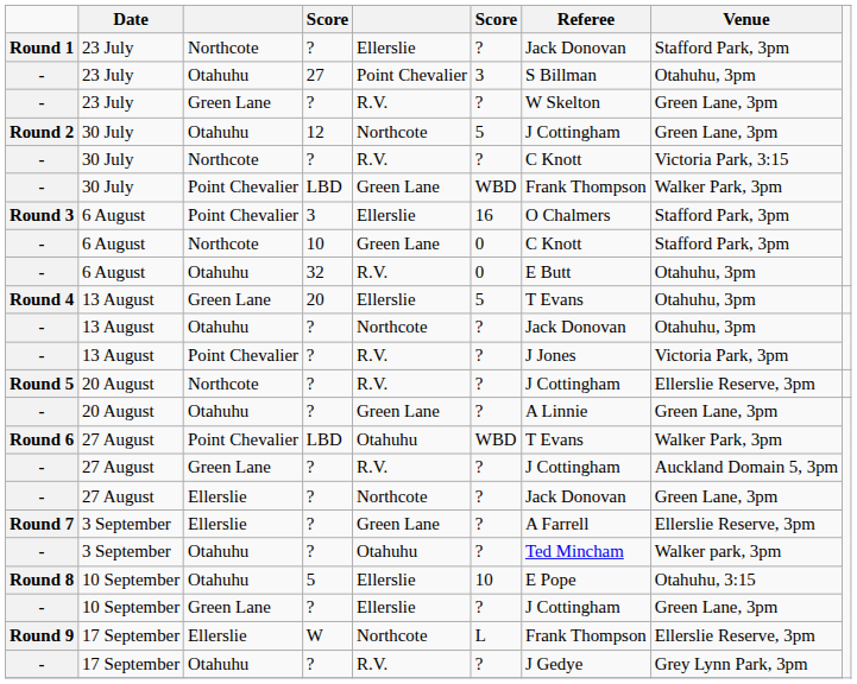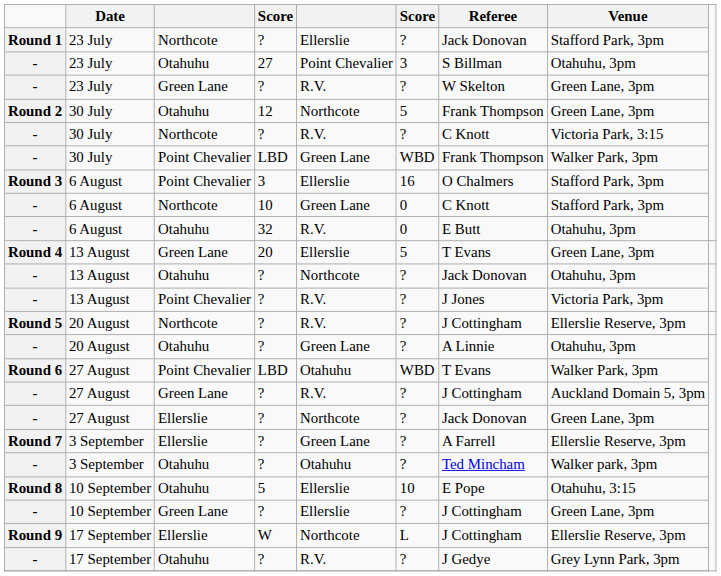 <table class="wikitable mw-collapsible">
 <tr>
 <td></td>
 <th scope="col">Date</th>
 <th scope="col"></th>
 <th scope="col">Score</th>
 <th scope="col"></th>
 <th scope="col">Score</th>
 <th scope="col">Referee</th>
 <th scope="col">Venue</th>
 </tr>
 <tr>
 <th scope="row">Round 1</th>
 <td>23 July </td>
 <td>Northcote</td>
 <td>?</td>
 <td>Ellerslie</td>
 <td>?</td>
 <td>Jack Donovan</td>
 <td>Stafford Park, 3pm</td>
 </tr>
 <tr>
 <th scope="row">-</th>
 <td>23 July</td>
 <td>Otahuhu</td>
 <td>27</td>
 <td>Point Chevalier</td>
 <td>3</td>
 <td>S Billman</td>
 <td>Otahuhu, 3pm</td>
 </tr>
 <tr>
 <th scope="row">-</th>
 <td>23 July</td>
 <td>Green Lane</td>
 <td>?</td>
 <td>R.V.</td>
 <td>?</td>
 <td>W Skelton</td>
 <td>Green Lane, 3pm</td>
 </tr>
 <tr>
 <th scope="row">Round 2</th>
 <td>30 July </td>
 <td>Otahuhu</td>
 <td>12</td>
 <td>Northcote</td>
 <td>5</td>
-<td>J Cottingham</td>
+<td>Frank Thompson</td>
 <td>Green Lane, 3pm</td>
 </tr>
 <tr>
 <th scope="row">-</th>
 <td>30 July</td>
 <td>Northcote</td>
 <td>?</td>
 <td>R.V.</td>
 <td>?</td>
 <td>C Knott</td>
 <td>Victoria Park, 3:15</td>
 </tr>
 <tr>
 <th scope="row">-</th>
 <td>30 July</td>
 <td>Point Chevalier</td>
 <td>LBD</td>
 <td>Green Lane</td>
 <td>WBD</td>
 <td>Frank Thompson</td>
 <td>Walker Park, 3pm</td>
 </tr>
 <tr>
 <th scope="row">Round 3</th>
 <td>6 August </td>
 <td>Point Chevalier</td>
 <td>3</td>
 <td>Ellerslie</td>
 <td>16</td>
 <td>O Chalmers</td>
 <td>Stafford Park, 3pm</td>
 </tr>
 <tr>
 <th scope="row">-</th>
 <td>6 August</td>
 <td>Northcote</td>
 <td>10</td>
 <td>Green Lane</td>
 <td>0</td>
 <td>C Knott</td>
 <td>Stafford Park, 3pm</td>
 </tr>
 <tr>
 <th scope="row">-</th>
 <td>6 August</td>
 <td>Otahuhu</td>
 <td>32</td>
 <td>R.V.</td>
 <td>0</td>
 <td>E Butt</td>
 <td>Otahuhu, 3pm</td>
 </tr>
 <tr>
 <th scope="row">Round 4</th>
 <td>13 August </td>
 <td>Green Lane</td>
 <td>20</td>
 <td>Ellerslie</td>
 <td>5</td>
 <td>T Evans</td>
-<td>Otahuhu, 3pm</td>
+<td>Green Lane, 3pm</td>
 <td></td>
 </tr>
 <tr>
 <th scope="row">-</th>
 <td>13 August</td>
 <td>Otahuhu</td>
 <td>?</td>
 <td>Northcote</td>
 <td>?</td>
 <td>Jack Donovan</td>
 <td>Otahuhu, 3pm</td>
 </tr>
 <tr>
 <th scope="row">-</th>
 <td>13 August</td>
 <td>Point Chevalier</td>
 <td>?</td>
 <td>R.V.</td>
 <td>?</td>
 <td>J Jones</td>
 <td>Victoria Park, 3pm</td>
 </tr>
 <tr>
 <th scope="row">Round 5</th>
 <td>20 August</td>
 <td>Northcote</td>
 <td>?</td>
 <td>R.V.</td>
 <td>?</td>
 <td>J Cottingham</td>
 <td>Ellerslie Reserve, 3pm</td>
 <td></td>
 </tr>
 <tr>
 <th scope="row">-</th>
 <td>20 August</td>
 <td>Otahuhu</td>
 <td>?</td>
 <td>Green Lane</td>
 <td>?</td>
 <td>A Linnie</td>
-<td>Green Lane, 3pm</td>
+<td>Otahuhu, 3pm</td>
 </tr>
 <tr>
 <th scope="row">Round 6</th>
 <td>27 August </td>
 <td>Point Chevalier</td>
 <td>LBD</td>
 <td>Otahuhu</td>
 <td>WBD</td>
 <td>T Evans</td>
 <td>Walker Park, 3pm</td>
 </tr>
 <tr>
 <th scope="row">-</th>
 <td>27 August</td>
 <td>Green Lane</td>
 <td>?</td>
 <td>R.V.</td>
 <td>?</td>
 <td>J Cottingham</td>
 <td>Auckland Domain 5, 3pm</td>
 </tr>
 <tr>
 <th scope="row">-</th>
 <td>27 August</td>
 <td>Ellerslie</td>
 <td>?</td>
 <td>Northcote</td>
 <td>?</td>
 <td>Jack Donovan</td>
 <td>Green Lane, 3pm</td>
 </tr>
 <tr>
 <th scope="row">Round 7</th>
 <td>3 September</td>
 <td>Ellerslie</td>
 <td>?</td>
 <td>Green Lane</td>
 <td>?</td>
 <td>A Farrell</td>
 <td>Ellerslie Reserve, 3pm</td>
 </tr>
 <tr>
 <th scope="row">-</th>
 <td>3 September</td>
 <td>Otahuhu</td>
 <td>?</td>
 <td>Otahuhu</td>
 <td>?</td>
 <td><a href='#'>Ted Mincham</a></td>
 <td>Walker park, 3pm</td>
 </tr>
 <tr>
 <th scope="row">Round 8</th>
 <td>10 September </td>
 <td>Otahuhu</td>
 <td>5</td>
 <td>Ellerslie</td>
 <td>10</td>
 <td>E Pope</td>
 <td>Otahuhu, 3:15</td>
 </tr>
 <tr>
 <th scope="row">-</th>
 <td>10 September</td>
 <td>Green Lane</td>
 <td>?</td>
 <td>Ellerslie</td>
 <td>?</td>
 <td>J Cottingham</td>
 <td>Green Lane, 3pm</td>
 </tr>
 <tr>
 <th scope="row">Round 9</th>
 <td>17 September</td>
 <td>Ellerslie</td>
 <td>W</td>
 <td>Northcote</td>
 <td>L</td>
-<td>Frank Thompson</td>
+<td>J Cottingham</td>
 <td>Ellerslie Reserve, 3pm</td>
 </tr>
 <tr>
 <th scope="row">-</th>
 <td>17 September</td>
 <td>Otahuhu</td>
 <td>?</td>
 <td>R.V.</td>
 <td>?</td>
 <td>J Gedye</td>
 <td>Grey Lynn Park, 3pm</td>
 </tr>
 <tr>
 </tr>
 </table>
